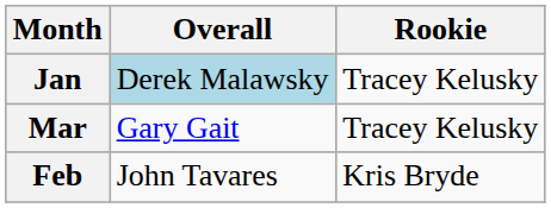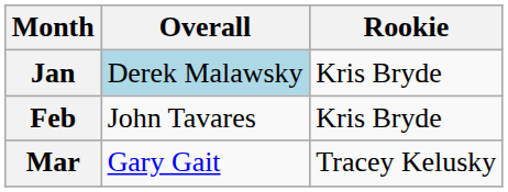 <table class="wikitable">
 <tr>
 <th>Month</th>
 <th>Overall</th>
 <th>Rookie</th>
 </tr>
 <tr>
 <th>Jan</th>
 <td style="background: lightblue;">Derek Malawsky</td>
-<td>Tracey Kelusky</td>
+<td>Kris Bryde</td>
+</tr>
+<tr>
+<th>Feb</th>
+<td>John Tavares</td>
+<td>Kris Bryde</td>
 </tr>
 <tr>
 <th>Mar</th>
 <td><a href='#'>Gary Gait</a></td>
 <td>Tracey Kelusky</td>
 </tr>
-<tr>
-<th>Feb</th>
-<td>John Tavares</td>
-<td>Kris Bryde</td>
-</tr>
 </table>
